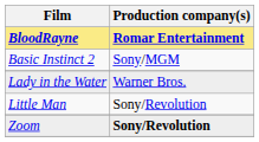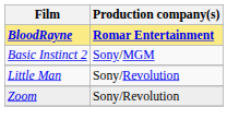 <table class="wikitable">
 <tr>
 <th>Film</th>
 <th>Production company(s)</th>
 </tr>
 <tr style="background:#FAEB86">
 <td><strong><em><a href='#'>BloodRayne</a></em></strong></td>
 <td><strong><a href='#'>Romar Entertainment</a></strong></td>
 </tr>
 <tr>
 <td><em><a href='#'>Basic Instinct 2</a></em></td>
 <td><a href='#'>Sony</a>/<a href='#'>MGM</a></td>
 </tr>
 <tr>
 </tr>
-<tr style="background:#eee;">
-<td><em><a href='#'>Lady in the Water</a></em></td>
-<td><a href='#'>Warner Bros.</a></td>
-</tr>
 <tr>
 <td><em><a href='#'>Little Man</a></em></td>
 <td>Sony/<a href='#'>Revolution</a></td>
 </tr>
 <tr>
 </tr>
 <tr style="background:#eee;">
 <td><em><a href='#'>Zoom</a></em></td>
-<td><strong>Sony/Revolution</strong></td>
+<td>Sony/Revolution</td>
 </tr>
 <tr>
 </tr>
 </table>
